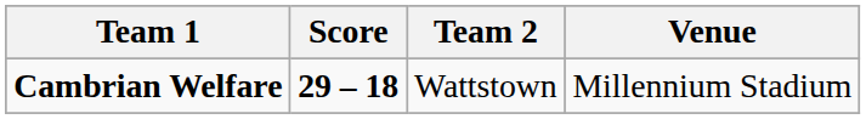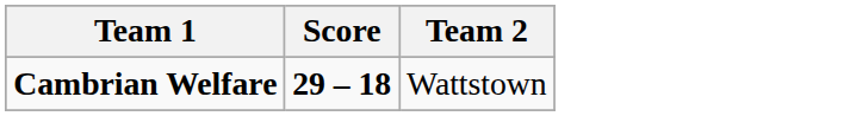 <table class="wikitable" style="text-align: center">
 <tr>
 <th>Team 1</th>
 <th>Score</th>
 <th>Team 2</th>
-<th>Venue</th>
 </tr>
 <tr>
 <td><strong>Cambrian Welfare</strong></td>
 <td><strong>29 – 18</strong></td>
 <td>Wattstown</td>
-<td>Millennium Stadium</td>
 </tr>
 </table>
